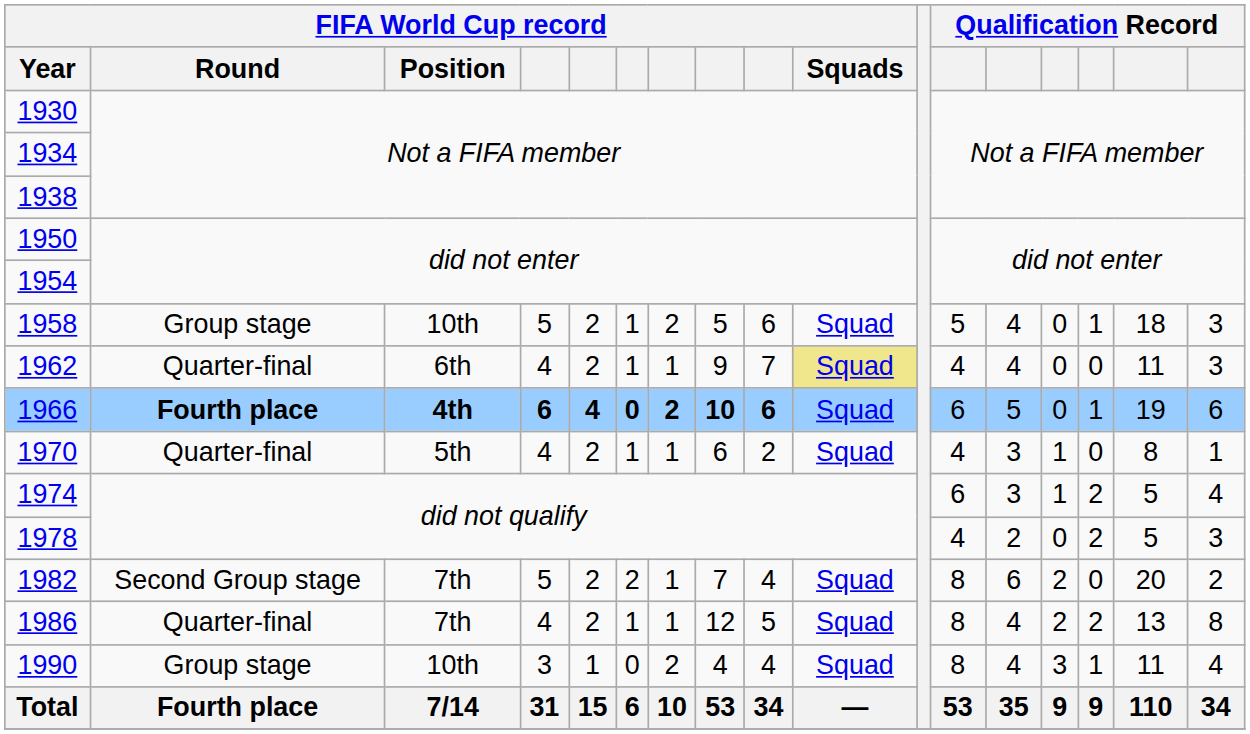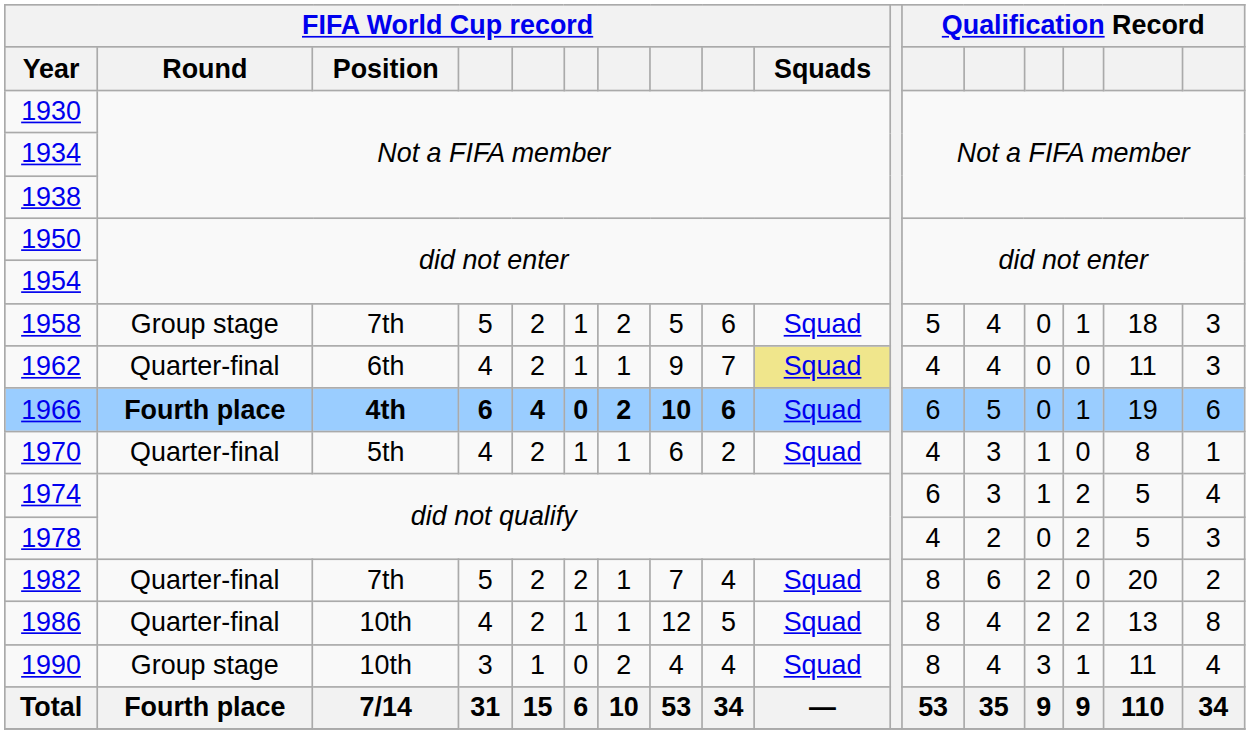 <table class="wikitable" style="text-align: center;">
 <tr>
 <th colspan=10><a href='#'>FIFA World Cup record</a></th>
 <th style="width:1%;" rowspan=17></th>
 <th colspan=6><a href='#'>Qualification</a> Record</th>
 </tr>
 <tr>
 <th>Year</th>
 <th>Round</th>
 <th>Position</th>
 <th></th>
 <th></th>
 <th></th>
 <th></th>
 <th></th>
 <th></th>
 <th>Squads</th>
 <th></th>
 <th></th>
 <th></th>
 <th></th>
 <th></th>
 <th></th>
 </tr>
 <tr>
 <td> <a href='#'>1930</a></td>
 <td rowspan=3 colspan=9><em>Not a FIFA member</em></td>
 <td colspan="6" rowspan="3"><em>Not a FIFA member</em></td>
 </tr>
 <tr>
 <td> <a href='#'>1934</a></td>
 </tr>
 <tr>
 <td> <a href='#'>1938</a></td>
 </tr>
 <tr>
 <td> <a href='#'>1950</a></td>
 <td rowspan=2 colspan=9><em>did not enter</em></td>
 <td colspan="6" rowspan="2"><em>did not enter</em></td>
 </tr>
 <tr>
 <td> <a href='#'>1954</a></td>
 </tr>
 <tr>
 <td> <a href='#'>1958</a></td>
 <td>Group stage</td>
-<td>10th</td>
+<td>7th</td>
 <td>5</td>
 <td>2</td>
 <td>1</td>
 <td>2</td>
 <td>5</td>
 <td>6</td>
 <td><a href='#'>Squad</a></td>
 <td>5</td>
 <td>4</td>
 <td>0</td>
 <td>1</td>
 <td>18</td>
 <td>3</td>
 </tr>
 <tr>
 <td> <a href='#'>1962</a></td>
 <td>Quarter-final</td>
 <td>6th</td>
 <td>4</td>
 <td>2</td>
 <td>1</td>
 <td>1</td>
 <td>9</td>
 <td>7</td>
 <td style="background: khaki;"><a href='#'>Squad</a></td>
 <td>4</td>
 <td>4</td>
 <td>0</td>
 <td>0</td>
 <td>11</td>
 <td>3</td>
 </tr>
 <tr style="background:#9acdff;">
 <td> <a href='#'>1966</a></td>
 <td><strong>Fourth place</strong></td>
 <td><strong>4th</strong></td>
 <td><strong>6</strong></td>
 <td><strong>4</strong></td>
 <td><strong>0</strong></td>
 <td><strong>2</strong></td>
 <td><strong>10</strong></td>
 <td><strong>6</strong></td>
 <td><a href='#'>Squad</a></td>
 <td>6</td>
 <td>5</td>
 <td>0</td>
 <td>1</td>
 <td>19</td>
 <td>6</td>
 </tr>
 <tr>
 <td> <a href='#'>1970</a></td>
 <td>Quarter-final</td>
 <td>5th</td>
 <td>4</td>
 <td>2</td>
 <td>1</td>
 <td>1</td>
 <td>6</td>
 <td>2</td>
 <td><a href='#'>Squad</a></td>
 <td>4</td>
 <td>3</td>
 <td>1</td>
 <td>0</td>
 <td>8</td>
 <td>1</td>
 </tr>
 <tr>
 <td> <a href='#'>1974</a></td>
 <td colspan="9" rowspan="2"><em>did not qualify</em></td>
 <td>6</td>
 <td>3</td>
 <td>1</td>
 <td>2</td>
 <td>5</td>
 <td>4</td>
 </tr>
 <tr>
 <td> <a href='#'>1978</a></td>
 <td>4</td>
 <td>2</td>
 <td>0</td>
 <td>2</td>
 <td>5</td>
 <td>3</td>
 </tr>
 <tr>
 <td> <a href='#'>1982</a></td>
-<td>Second Group stage</td>
+<td>Quarter-final</td>
 <td>7th</td>
 <td>5</td>
 <td>2</td>
 <td>2</td>
 <td>1</td>
 <td>7</td>
 <td>4</td>
 <td><a href='#'>Squad</a></td>
 <td>8</td>
 <td>6</td>
 <td>2</td>
 <td>0</td>
 <td>20</td>
 <td>2</td>
 </tr>
 <tr>
 <td> <a href='#'>1986</a></td>
 <td>Quarter-final</td>
-<td>7th</td>
+<td>10th</td>
 <td>4</td>
 <td>2</td>
 <td>1</td>
 <td>1</td>
 <td>12</td>
 <td>5</td>
 <td><a href='#'>Squad</a></td>
 <td>8</td>
 <td>4</td>
 <td>2</td>
 <td>2</td>
 <td>13</td>
 <td>8</td>
 </tr>
 <tr>
 <td> <a href='#'>1990</a></td>
 <td>Group stage</td>
 <td>10th</td>
 <td>3</td>
 <td>1</td>
 <td>0</td>
 <td>2</td>
 <td>4</td>
 <td>4</td>
 <td><a href='#'>Squad</a></td>
 <td>8</td>
 <td>4</td>
 <td>3</td>
 <td>1</td>
 <td>11</td>
 <td>4</td>
 </tr>
 <tr>
 <th>Total</th>
 <th>Fourth place</th>
 <th>7/14</th>
 <th>31</th>
 <th>15</th>
 <th>6</th>
 <th>10</th>
 <th>53</th>
 <th>34</th>
 <th>—</th>
 <th>53</th>
 <th>35</th>
 <th>9</th>
 <th>9</th>
 <th>110</th>
 <th>34</th>
 </tr>
 <tr>
 </tr>
 </table>
